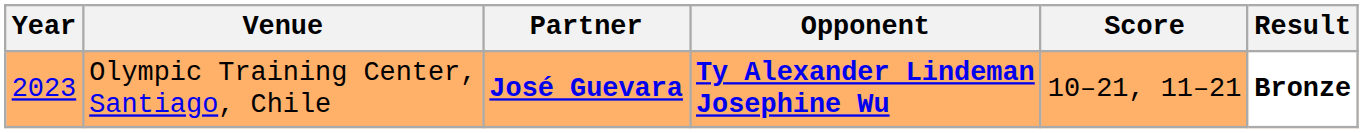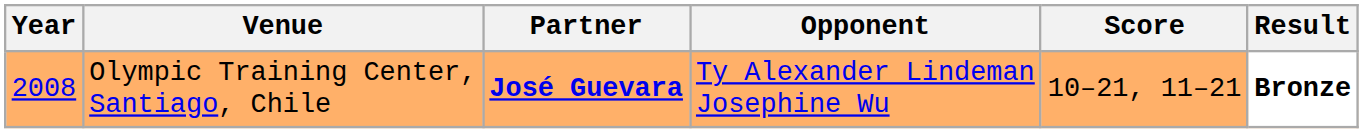 <table class="sortable wikitable" style="font-size: 90%;">
 <tr>
 <th>Year</th>
 <th>Venue</th>
 <th>Partner</th>
 <th>Opponent</th>
 <th>Score</th>
 <th>Result</th>
 </tr>
 <tr style="background:#FFB069">
-<td align="center"><a href='#'>2023</a></td>
+<td align="center"><a href='#'>2008</a></td>
 <td align="left">Olympic Training Center,<br><a href='#'>Santiago</a>, Chile</td>
 <td align="left"><strong> <a href='#'>José Guevara</a></strong></td>
-<td align="left"><strong> <a href='#'>Ty Alexander Lindeman</a><br> <a href='#'>Josephine Wu</a></strong></td>
+<td align="left"> <a href='#'>Ty Alexander Lindeman</a><br> <a href='#'>Josephine Wu</a></td>
 <td align="left">10–21, 11–21</td>
 <td style="text-align:left; background:white"> <strong>Bronze</strong></td>
 </tr>
 </table>
